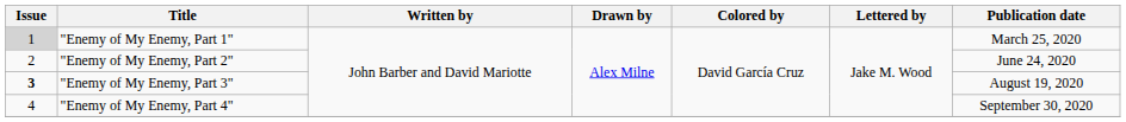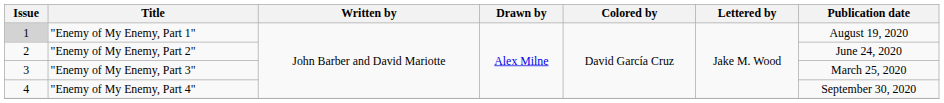 <table class="wikitable" style="text-align: center;" width="100%;">
 <tr>
 <th>Issue</th>
 <th>Title</th>
 <th>Written by</th>
 <th>Drawn by</th>
 <th>Colored by</th>
 <th>Lettered by</th>
 <th>Publication date</th>
 </tr>
 <tr>
 <td style="background: lightgrey;">1</td>
 <td style="text-align: left;">"Enemy of My Enemy, Part 1"</td>
 <td rowspan="4">John Barber and David Mariotte</td>
 <td rowspan="4"><a href='#'>Alex Milne</a></td>
 <td rowspan="4">David García Cruz</td>
 <td rowspan="4">Jake M. Wood</td>
-<td>March 25, 2020</td>
+<td>August 19, 2020</td>
 </tr>
 <tr>
 <td>2</td>
 <td style="text-align: left;">"Enemy of My Enemy, Part 2"</td>
 <td>June 24, 2020</td>
 </tr>
 <tr>
-<td><strong>3</strong></td>
+<td>3</td>
 <td style="text-align: left;">"Enemy of My Enemy, Part 3"</td>
-<td>August 19, 2020</td>
+<td>March 25, 2020</td>
 </tr>
 <tr>
 <td>4</td>
 <td style="text-align: left;">"Enemy of My Enemy, Part 4"</td>
 <td>September 30, 2020</td>
 </tr>
 <tr>
 </tr>
 </table>
